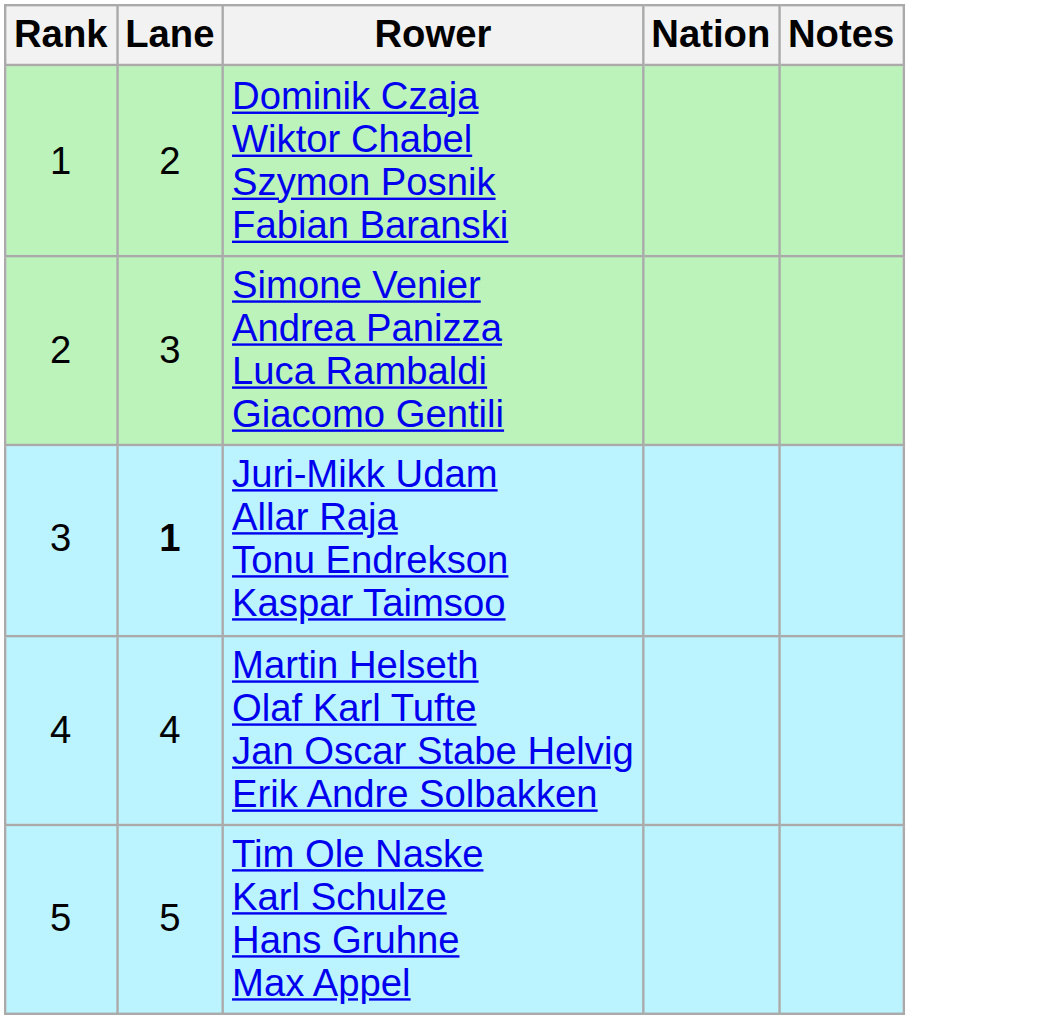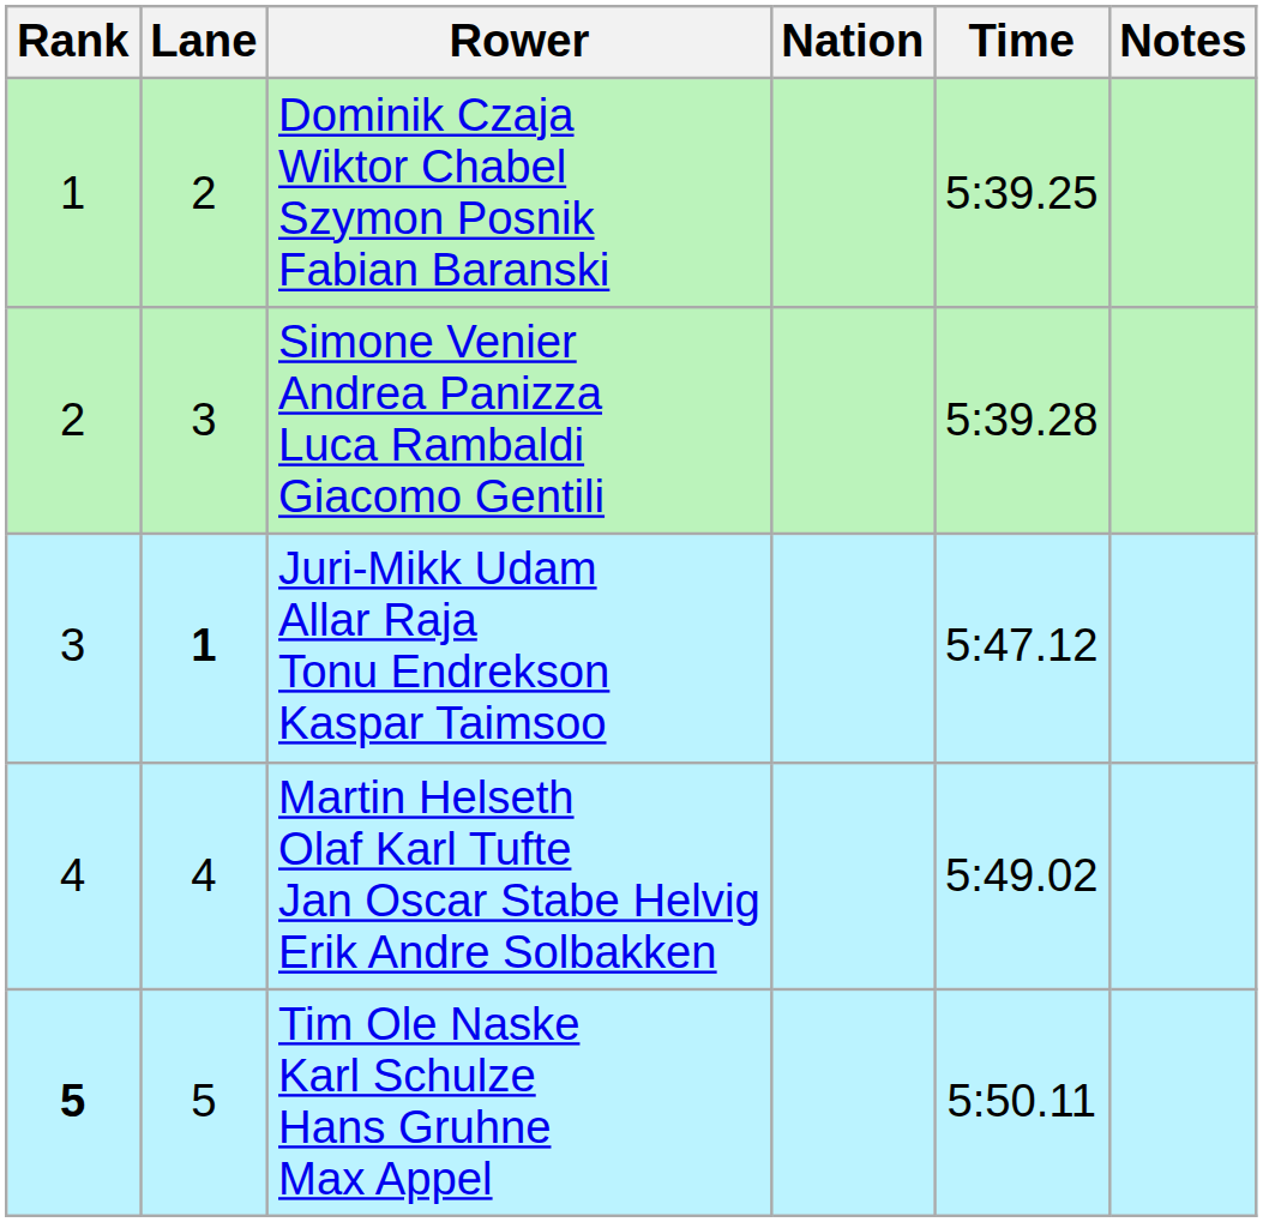 <table class="wikitable sortable" style="text-align:center">
 <tr>
 <th>Rank</th>
 <th>Lane</th>
 <th>Rower</th>
 <th>Nation</th>
+<th>Time</th>
 <th>Notes</th>
 </tr>
 <tr bgcolor=bbf3bb>
 <td>1</td>
 <td>2</td>
 <td align="left"><a href='#'>Dominik Czaja</a><br><a href='#'>Wiktor Chabel</a><br><a href='#'>Szymon Posnik</a><br><a href='#'>Fabian Baranski</a></td>
 <td align="left"></td>
+<td>5:39.25</td>
 <td></td>
 </tr>
 <tr bgcolor=bbf3bb>
 <td>2</td>
 <td>3</td>
 <td align="left"><a href='#'>Simone Venier</a><br><a href='#'>Andrea Panizza</a><br><a href='#'>Luca Rambaldi</a><br><a href='#'>Giacomo Gentili</a></td>
 <td align="left"></td>
+<td>5:39.28</td>
 <td></td>
 </tr>
 <tr bgcolor=bbf3ff>
 <td>3</td>
 <td><strong>1</strong></td>
 <td align="left"><a href='#'>Juri-Mikk Udam</a><br><a href='#'>Allar Raja</a><br><a href='#'>Tonu Endrekson</a><br><a href='#'>Kaspar Taimsoo</a></td>
 <td align="left"></td>
+<td>5:47.12</td>
 <td></td>
 </tr>
 <tr bgcolor=bbf3ff>
 <td>4</td>
 <td>4</td>
 <td align="left"><a href='#'>Martin Helseth</a><br><a href='#'>Olaf Karl Tufte</a><br><a href='#'>Jan Oscar Stabe Helvig</a><br><a href='#'>Erik Andre Solbakken</a></td>
 <td align="left"></td>
+<td>5:49.02</td>
 <td></td>
 </tr>
 <tr bgcolor=bbf3ff>
-<td>5</td>
+<td><strong>5</strong></td>
 <td>5</td>
 <td align="left"><a href='#'>Tim Ole Naske</a><br><a href='#'>Karl Schulze</a><br><a href='#'>Hans Gruhne</a><br><a href='#'>Max Appel</a></td>
 <td align="left"></td>
+<td>5:50.11</td>
 <td></td>
 </tr>
 </table>
